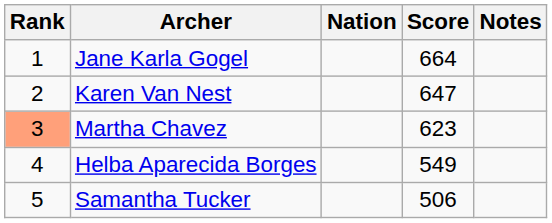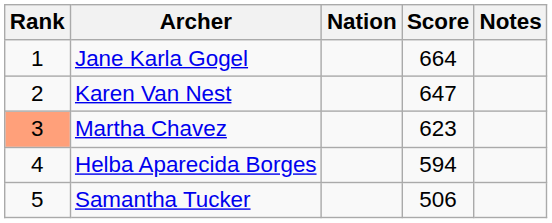 <table class="wikitable sortable" style="text-align:center">
 <tr>
 <th>Rank</th>
 <th>Archer</th>
 <th>Nation</th>
 <th>Score</th>
 <th>Notes</th>
 </tr>
 <tr>
 <td>1</td>
 <td align=left><a href='#'>Jane Karla Gogel</a></td>
 <td align=left></td>
 <td>664</td>
 <td></td>
 </tr>
 <tr>
 <td>2</td>
 <td align=left><a href='#'>Karen Van Nest</a></td>
 <td align=left></td>
 <td>647</td>
 <td></td>
 </tr>
 <tr>
 <td style="background: lightsalmon;">3</td>
 <td align=left><a href='#'>Martha Chavez</a></td>
 <td align=left></td>
 <td>623</td>
 <td></td>
 </tr>
 <tr>
 <td>4</td>
 <td align=left><a href='#'>Helba Aparecida Borges</a></td>
 <td align=left></td>
-<td>549</td>
+<td>594</td>
 <td></td>
 </tr>
 <tr>
 <td>5</td>
 <td align=left><a href='#'>Samantha Tucker</a></td>
 <td align=left></td>
 <td>506</td>
 <td></td>
 </tr>
 </table>
